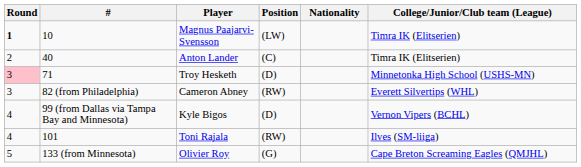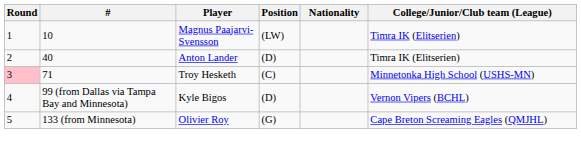 <table class="wikitable">
 <tr>
 <th bgcolor="#DDDDFF" width="3.0%">Round</th>
 <th bgcolor="#DDDDFF" width="25.0%">#</th>
 <th bgcolor="#DDDDFF" width="15.0%">Player</th>
 <th bgcolor="#DDDDFF" width="7.0%">Position</th>
 <th bgcolor="#DDDDFF" width="12.0%">Nationality</th>
 <th bgcolor="#DDDDFF" width="45.0%">College/Junior/Club team (League)</th>
 </tr>
 <tr>
-<td><strong>1</strong></td>
+<td>1</td>
 <td>10</td>
 <td><a href='#'>Magnus Paajarvi-Svensson</a></td>
 <td>(LW)</td>
 <td></td>
 <td><a href='#'>Timra IK</a> (<a href='#'>Elitserien</a>)</td>
 </tr>
 <tr>
 <td>2</td>
 <td>40</td>
 <td><a href='#'>Anton Lander</a></td>
-<td>(C)</td>
+<td>(D)</td>
 <td></td>
 <td>Timra IK (Elitserien)</td>
 </tr>
 <tr>
 <td style="background: pink;">3</td>
 <td>71</td>
 <td>Troy Hesketh</td>
-<td>(D)</td>
+<td>(C)</td>
 <td></td>
 <td><a href='#'>Minnetonka High School</a> (<a href='#'>USHS-MN</a>)</td>
-</tr>
-<tr>
-<td>3</td>
-<td>82 (from Philadelphia)</td>
-<td>Cameron Abney</td>
-<td>(RW)</td>
-<td></td>
-<td><a href='#'>Everett Silvertips</a> (<a href='#'>WHL</a>)</td>
 </tr>
 <tr>
 <td>4</td>
 <td>99 (from Dallas via Tampa Bay and Minnesota)</td>
 <td>Kyle Bigos</td>
 <td>(D)</td>
 <td></td>
 <td><a href='#'>Vernon Vipers</a> (<a href='#'>BCHL</a>)</td>
 </tr>
 <tr>
-<td>4</td>
-<td>101</td>
-<td><a href='#'>Toni Rajala</a></td>
-<td>(RW)</td>
-<td></td>
-<td><a href='#'>Ilves</a> (<a href='#'>SM-liiga</a>)</td>
-</tr>
-<tr>
 <td>5</td>
 <td>133 (from Minnesota)</td>
 <td><a href='#'>Olivier Roy</a></td>
 <td>(G)</td>
 <td></td>
 <td><a href='#'>Cape Breton Screaming Eagles</a> (<a href='#'>QMJHL</a>)</td>
 </tr>
 </table>
